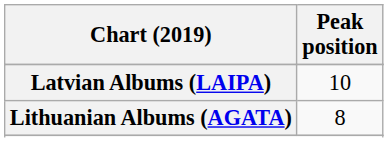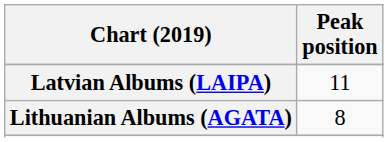 <table class="wikitable sortable plainrowheaders" style="text-align:center">
 <tr>
 <th scope="col">Chart (2019)</th>
 <th scope="col">Peak<br>position</th>
 </tr>
 <tr>
 </tr>
 <tr>
 </tr>
 <tr>
 </tr>
 <tr>
 </tr>
 <tr>
 </tr>
 <tr>
 </tr>
 <tr>
 </tr>
 <tr>
 </tr>
 <tr>
 </tr>
 <tr>
 </tr>
 <tr>
 </tr>
 <tr>
 </tr>
 <tr>
 <th scope="row">Latvian Albums (<a href='#'>LAIPA</a>)</th>
-<td>10</td>
+<td>11</td>
 </tr>
 <tr>
 <th scope="row">Lithuanian Albums (<a href='#'>AGATA</a>)</th>
 <td>8</td>
 </tr>
 <tr>
 </tr>
 <tr>
 </tr>
 <tr>
 </tr>
 <tr>
 </tr>
 <tr>
 </tr>
 <tr>
 </tr>
 <tr>
 </tr>
 </table>
